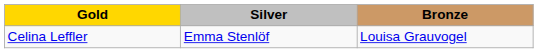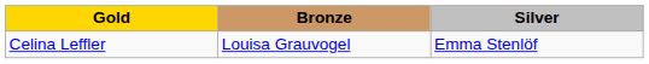 <table class="wikitable" style="text-align:left">
 <tr align="center">
 <td width=200 bgcolor=gold><strong>Gold</strong></td>
+<td width=200 bgcolor=CC9966><strong>Bronze</strong></td>
 <td width=200 bgcolor=silver><strong>Silver</strong></td>
-<td width=200 bgcolor=CC9966><strong>Bronze</strong></td>
 </tr>
 <tr>
 <td><a href='#'>Celina Leffler</a><br></td>
+<td><a href='#'>Louisa Grauvogel</a><br></td>
 <td><a href='#'>Emma Stenlöf</a><br></td>
-<td><a href='#'>Louisa Grauvogel</a><br></td>
 </tr>
 </table>
